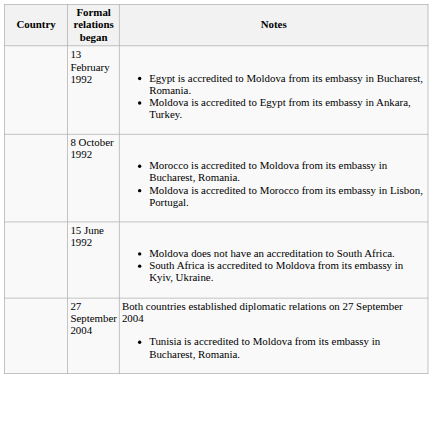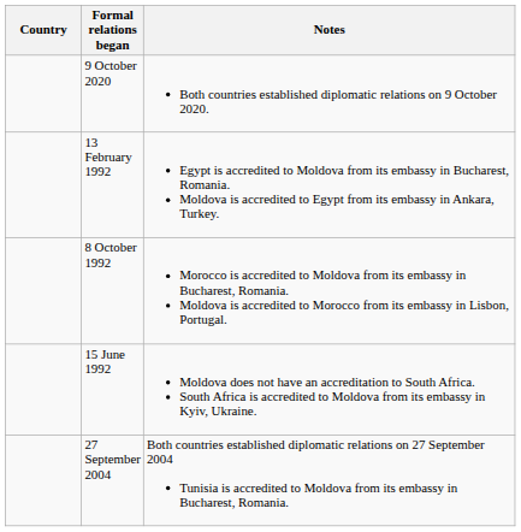 <table class="wikitable sortable" border="1" style="width:100%; margin:auto;">
 <tr>
 <th width="15%">Country</th>
 <th width="12%">Formal relations began</th>
 <th>Notes</th>
+</tr>
+<tr valign="top">
+<td></td>
+<td>9 October 2020</td>
+<td><br><ul><li>Both countries established diplomatic relations on 9 October 2020.</li></ul></td>
 </tr>
 <tr valign="top">
 <td></td>
 <td>13 February 1992</td>
 <td><br><ul><li>Egypt is accredited to Moldova from its embassy in Bucharest, Romania.</li><li>Moldova is accredited to Egypt from its embassy in Ankara, Turkey.</li></ul></td>
 </tr>
 <tr valign="top">
 <td></td>
 <td>8 October 1992</td>
 <td><br><ul><li>Morocco is accredited to Moldova from its embassy in Bucharest, Romania.</li><li>Moldova is accredited to Morocco from its embassy in Lisbon, Portugal.</li></ul></td>
 </tr>
 <tr valign="top">
 <td></td>
 <td>15 June 1992</td>
 <td><br><ul><li>Moldova does not have an accreditation to South Africa.</li><li>South Africa is accredited to Moldova from its embassy in Kyiv, Ukraine.</li></ul></td>
 </tr>
 <tr valign="top">
 <td></td>
 <td>27 September 2004</td>
 <td>Both countries established diplomatic relations on 27 September 2004<br><ul><li>Tunisia is accredited to Moldova from its embassy in Bucharest, Romania.</li></ul></td>
 </tr>
 </table>
